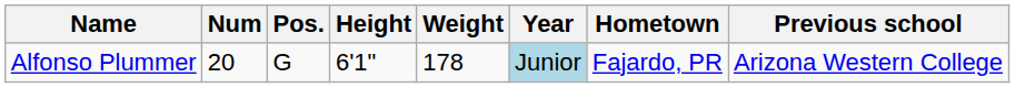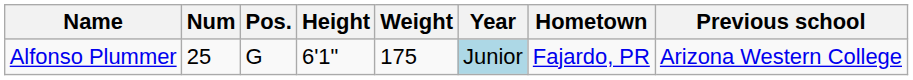 <table class="wikitable sortable" style="font-size:100%;" border="1">
 <tr>
 <th>Name</th>
 <th>Num</th>
 <th>Pos.</th>
 <th>Height</th>
 <th>Weight</th>
 <th>Year</th>
 <th>Hometown</th>
 <th class="unsortable">Previous school</th>
 </tr>
 <tr>
 <td><a href='#'>Alfonso Plummer</a></td>
-<td>20</td>
+<td>25</td>
 <td>G</td>
 <td>6'1"</td>
-<td>178</td>
+<td>175</td>
 <td style="background: lightblue;">Junior</td>
 <td><a href='#'>Fajardo, PR</a></td>
 <td><a href='#'>Arizona Western College</a></td>
 </tr>
 </table>
